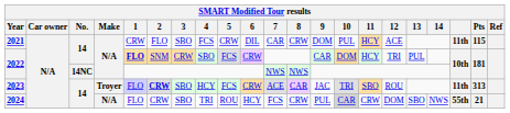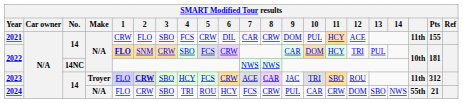 <table class="wikitable" style="text-align:center; font-size:75%">
 <tr>
 <th colspan=38><a href='#'>SMART Modified Tour</a> results</th>
 </tr>
 <tr>
 <th>Year</th>
 <th>Car owner</th>
 <th>No.</th>
 <th>Make</th>
 <th>1</th>
 <th>2</th>
 <th>3</th>
 <th>4</th>
 <th>5</th>
 <th>6</th>
 <th>7</th>
 <th>8</th>
 <th>9</th>
 <th>10</th>
 <th>11</th>
 <th>12</th>
 <th>13</th>
 <th>14</th>
 <th></th>
 <th>Pts</th>
 <th>Ref</th>
 </tr>
 <tr>
 <th><a href='#'>2021</a></th>
 <th rowspan=5>N/A</th>
 <th rowspan=2>14</th>
 <th rowspan=3>N/A</th>
 <td><a href='#'>CRW</a></td>
 <td><a href='#'>FLO</a></td>
 <td><a href='#'>SBO</a></td>
 <td><a href='#'>FCS</a></td>
 <td><a href='#'>CRW</a></td>
 <td><a href='#'>DIL</a></td>
 <td><a href='#'>CAR</a></td>
 <td><a href='#'>CRW</a></td>
 <td><a href='#'>DOM</a></td>
 <td><a href='#'>PUL</a></td>
 <td style="background:#FFDF9F;"><a href='#'>HCY</a><br></td>
 <td><a href='#'>ACE</a></td>
 <td colspan=2></td>
 <th>11th</th>
-<th>115</th>
+<th>155</th>
 <th></th>
 </tr>
 <tr>
 <th rowspan=2><a href='#'>2022</a></th>
 <td style="background:#FFDF9F;"><strong><a href='#'>FLO</a></strong><br></td>
 <td style="background:#FFDF9F;"><a href='#'>SNM</a><br></td>
 <td style="background:#FFDF9F;"><a href='#'>CRW</a><br></td>
 <td style="background:#DFFFDF;"><a href='#'>SBO</a><br></td>
 <td style="background:#DFDFDF;"><a href='#'>FCS</a><br></td>
 <td style="background:#EFCFFF;"><a href='#'>CRW</a><br></td>
 <td colspan=2></td>
 <td style="background:#DFFFDF;"><a href='#'>CAR</a><br></td>
 <td style="background:#FFDF9F;"><a href='#'>DOM</a><br></td>
 <td style="background:#DFFFDF;"><a href='#'>HCY</a><br></td>
 <td><a href='#'>TRI</a></td>
 <td><a href='#'>PUL</a></td>
 <td></td>
 <th rowspan=2>10th</th>
 <th rowspan=2>181</th>
 <th rowspan=2></th>
 </tr>
 <tr>
 <th>14NC</th>
 <td colspan=6></td>
 <td style="background:#DFFFDF;"><a href='#'>NWS</a><br></td>
 <td style="background:#DFFFDF;"><a href='#'>NWS</a><br></td>
 <td colspan=6></td>
 </tr>
 <tr>
 <th><a href='#'>2023</a></th>
 <th rowspan=2>14</th>
 <th>Troyer</th>
 <td style="background:#CFCFFF;"><a href='#'>FLO</a><br></td>
 <td style="background:#DFDFDF;"><strong><a href='#'>CRW</a></strong><br></td>
 <td style="background:#DFFFDF;"><a href='#'>SBO</a><br></td>
 <td style="background:#DFFFDF;"><a href='#'>HCY</a><br></td>
 <td style="background:#DFFFDF;"><a href='#'>FCS</a><br></td>
 <td style="background:#FFDF9F;"><a href='#'>CRW</a><br></td>
 <td style="background:#DFDFDF;"><a href='#'>ACE</a><br></td>
 <td style="background:#EFCFFF;"><a href='#'>CAR</a><br></td>
 <td><a href='#'>JAC</a></td>
 <td style="background:#DFDFDF;"><a href='#'>TRI</a><br></td>
 <td style="background:#FFDF9F;"><a href='#'>SBO</a><br></td>
 <td><a href='#'>ROU</a></td>
 <td colspan=2></td>
 <th>11th</th>
-<th>313</th>
+<th>312</th>
 <th></th>
 </tr>
 <tr>
 <th><a href='#'>2024</a></th>
 <th>N/A</th>
 <td><a href='#'>FLO</a></td>
 <td><a href='#'>CRW</a></td>
 <td><a href='#'>SBO</a></td>
 <td style="background:#FFFFFF;"><a href='#'>TRI</a><br></td>
 <td><a href='#'>ROU</a></td>
 <td><a href='#'>HCY</a></td>
 <td><a href='#'>FCS</a></td>
 <td><a href='#'>CRW</a></td>
 <td><a href='#'>PUL</a></td>
-<td style="background: lightgrey;"><a href='#'>CAR</a></td>
+<td><a href='#'>CAR</a></td>
 <td><a href='#'>CRW</a></td>
 <td><a href='#'>DOM</a></td>
 <td><a href='#'>SBO</a></td>
 <td><a href='#'>NWS</a></td>
 <th>55th</th>
 <th>21</th>
 <th></th>
 </tr>
 </table>
